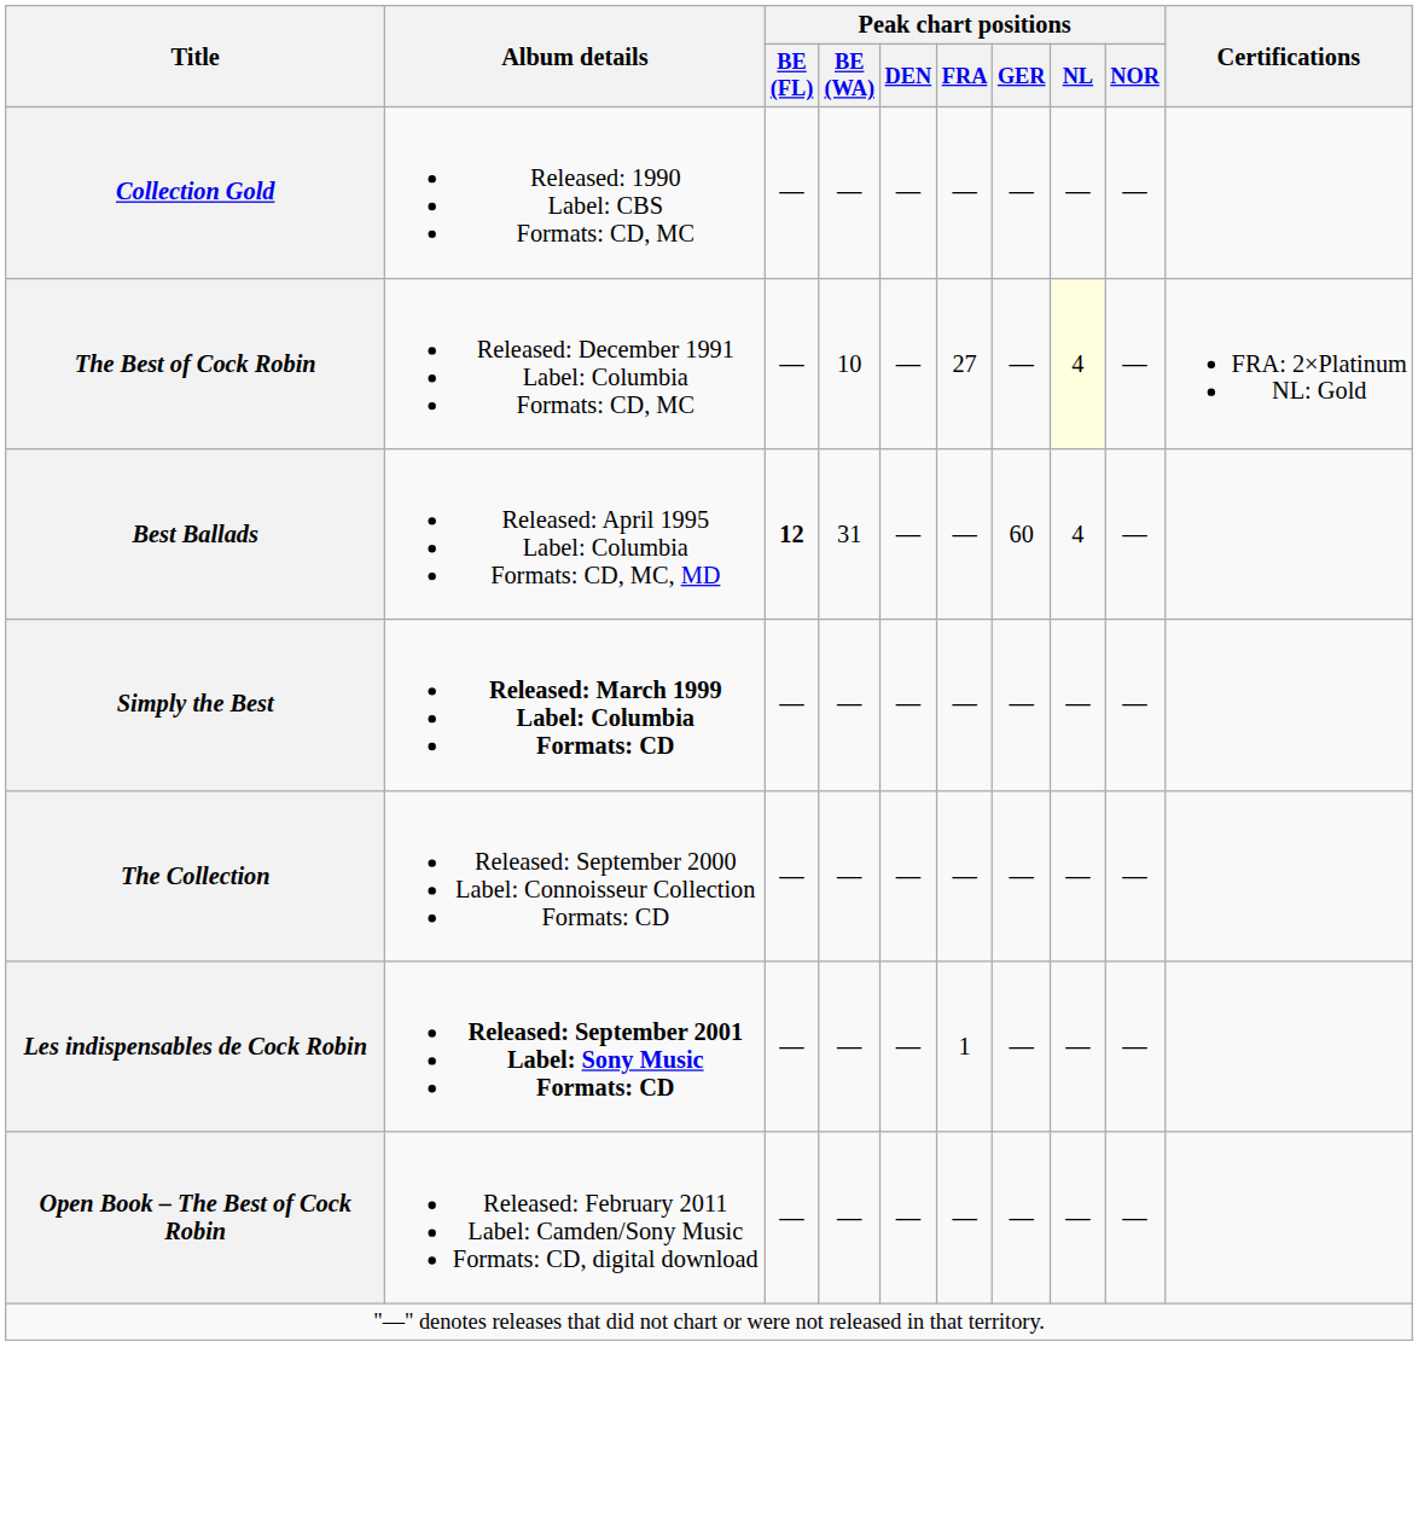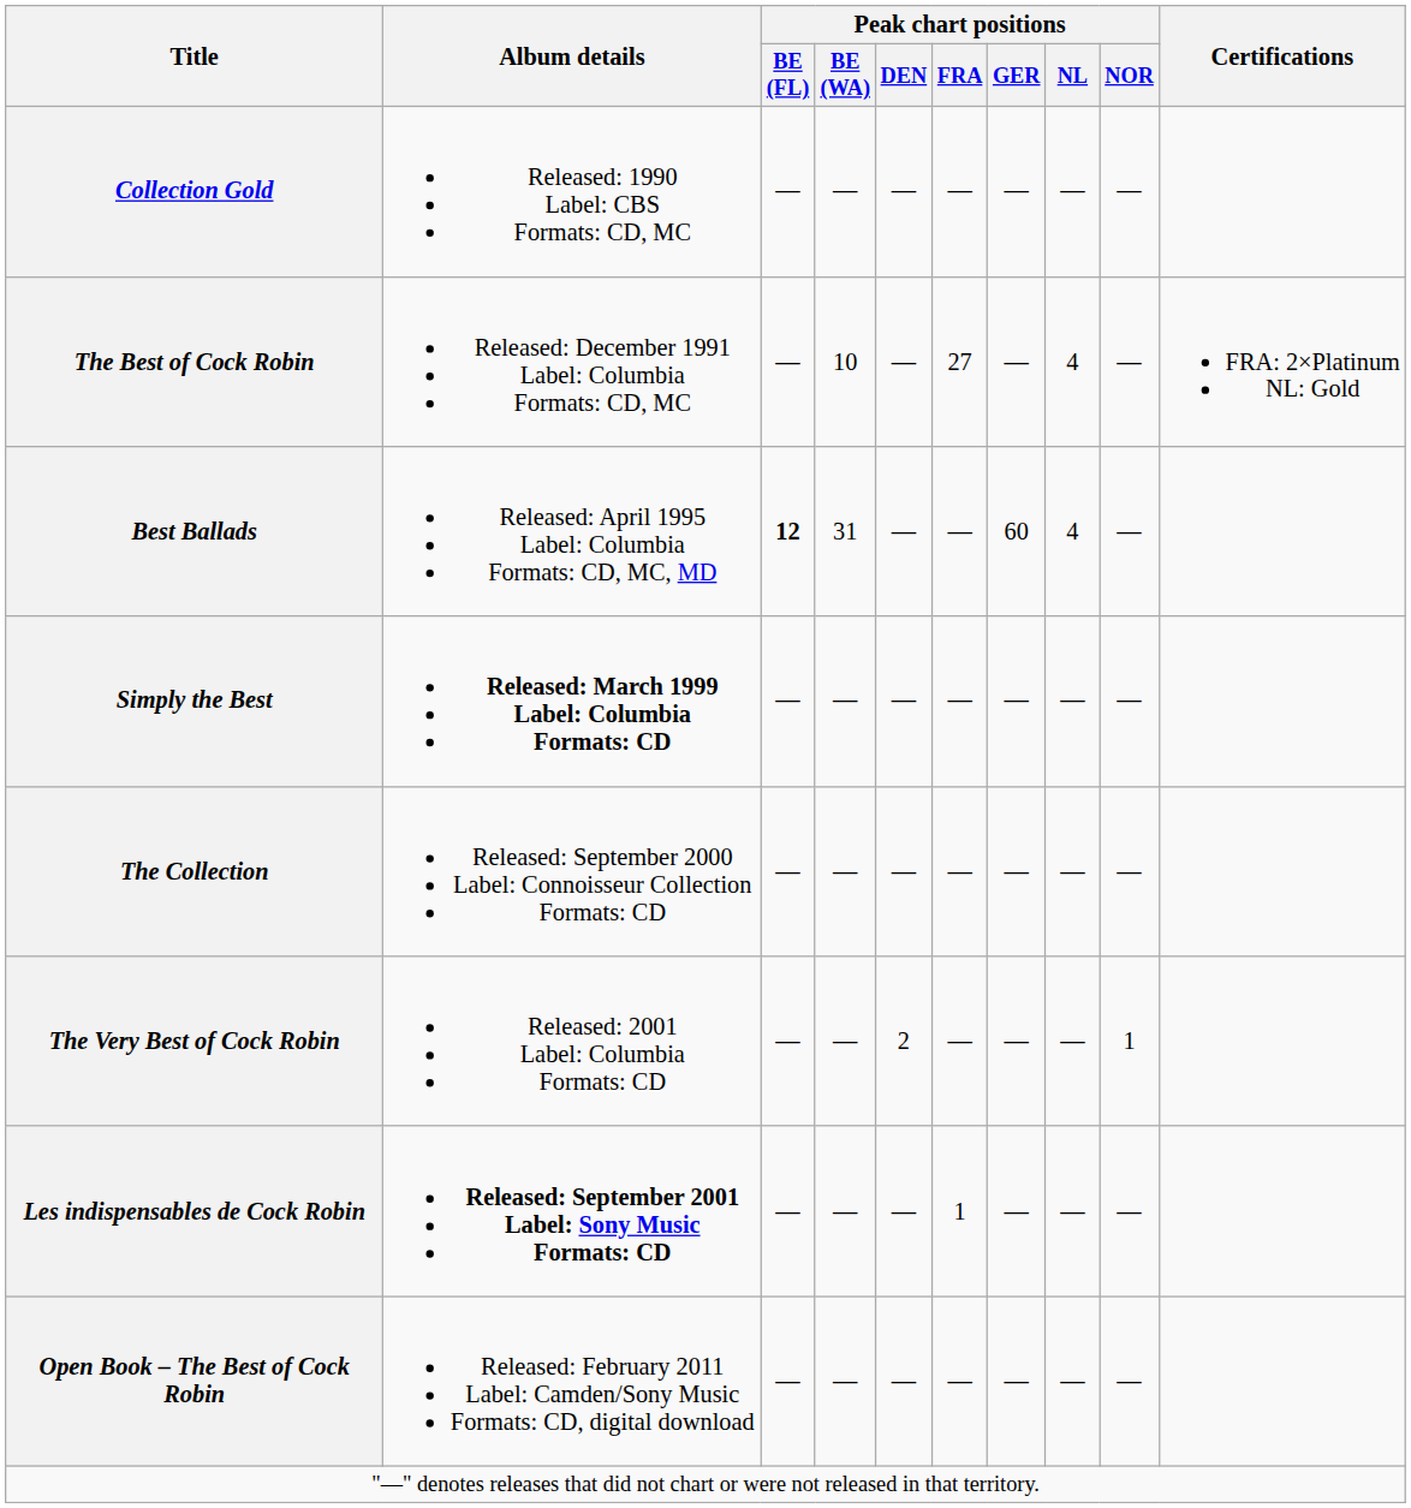 <table class="wikitable plainrowheaders" style="text-align:center;">
 <tr>
 <th rowspan="2" scope="col" style="width:15em;">Title</th>
 <th rowspan="2" scope="col" style="width:15em;">Album details</th>
 <th colspan="7">Peak chart positions</th>
 <th rowspan="2">Certifications</th>
 </tr>
 <tr>
 <th scope="col" style="width:2em;font-size:90%;"><a href='#'>BE (FL)</a><br></th>
 <th scope="col" style="width:2em;font-size:90%;"><a href='#'>BE (WA)</a><br></th>
 <th scope="col" style="width:2em;font-size:90%;"><a href='#'>DEN</a><br></th>
 <th scope="col" style="width:2em;font-size:90%;"><a href='#'>FRA</a></th>
 <th scope="col" style="width:2em;font-size:90%;"><a href='#'>GER</a><br></th>
 <th scope="col" style="width:2em;font-size:90%;"><a href='#'>NL</a><br></th>
 <th scope="col" style="width:2em;font-size:90%;"><a href='#'>NOR</a><br></th>
 </tr>
 <tr>
 <th scope="row"><em><a href='#'>Collection Gold</a></em></th>
 <td><br><ul><li>Released: 1990</li><li>Label: CBS</li><li>Formats: CD, MC</li></ul></td>
 <td>—</td>
 <td>—</td>
 <td>—</td>
 <td>—</td>
 <td>—</td>
 <td>—</td>
 <td>—</td>
 <td></td>
 </tr>
 <tr>
 <th scope="row"><em>The Best of Cock Robin</em></th>
 <td><br><ul><li>Released: December 1991</li><li>Label: Columbia</li><li>Formats: CD, MC</li></ul></td>
 <td>—</td>
 <td>10</td>
 <td>—</td>
 <td>27</td>
 <td>—</td>
-<td style="background: lightyellow;">4</td>
+<td>4</td>
 <td>—</td>
 <td><br><ul><li>FRA: 2×Platinum</li><li>NL: Gold</li></ul></td>
 </tr>
 <tr>
 <th scope="row"><em>Best Ballads</em></th>
 <td><br><ul><li>Released: April 1995</li><li>Label: Columbia</li><li>Formats: CD, MC, <a href='#'>MD</a></li></ul></td>
 <td><strong>12</strong></td>
 <td>31</td>
 <td>—</td>
 <td>—</td>
 <td>60</td>
 <td>4</td>
 <td>—</td>
 <td></td>
 </tr>
 <tr>
 <th scope="row"><em>Simply the Best</em></th>
 <td><strong><br><ul><li>Released: March 1999</li><li>Label: Columbia</li><li>Formats: CD</li></ul></strong></td>
 <td>—</td>
 <td>—</td>
 <td>—</td>
 <td>—</td>
 <td>—</td>
 <td>—</td>
 <td>—</td>
 <td></td>
 </tr>
 <tr>
 <th scope="row"><em>The Collection</em></th>
 <td><br><ul><li>Released: September 2000</li><li>Label: Connoisseur Collection</li><li>Formats: CD</li></ul></td>
 <td>—</td>
 <td>—</td>
 <td>—</td>
 <td>—</td>
 <td>—</td>
 <td>—</td>
 <td>—</td>
 <td></td>
 </tr>
 <tr>
+<th scope="row"><em>The Very Best of Cock Robin</em></th>
+<td><br><ul><li>Released: 2001</li><li>Label: Columbia</li><li>Formats: CD</li></ul></td>
+<td>—</td>
+<td>—</td>
+<td>2</td>
+<td>—</td>
+<td>—</td>
+<td>—</td>
+<td>1</td>
+<td></td>
+</tr>
+<tr>
 <th scope="row"><em>Les indispensables de Cock Robin</em></th>
 <td><strong><br><ul><li>Released: September 2001</li><li>Label: <a href='#'>Sony Music</a></li><li>Formats: CD</li></ul></strong></td>
 <td>—</td>
 <td>—</td>
 <td>—</td>
 <td>1</td>
 <td>—</td>
 <td>—</td>
 <td>—</td>
 <td></td>
 </tr>
 <tr>
 <th scope="row"><em>Open Book – The Best of Cock Robin</em></th>
 <td><br><ul><li>Released: February 2011</li><li>Label: Camden/Sony Music</li><li>Formats: CD, digital download</li></ul></td>
 <td>—</td>
 <td>—</td>
 <td>—</td>
 <td>—</td>
 <td>—</td>
 <td>—</td>
 <td>—</td>
 <td></td>
 </tr>
 <tr>
 <td colspan="10" style="font-size:90%">"—" denotes releases that did not chart or were not released in that territory.</td>
 </tr>
 </table>
